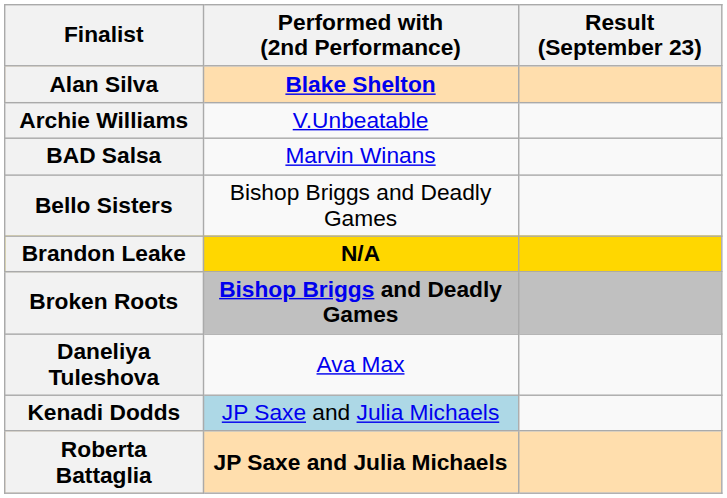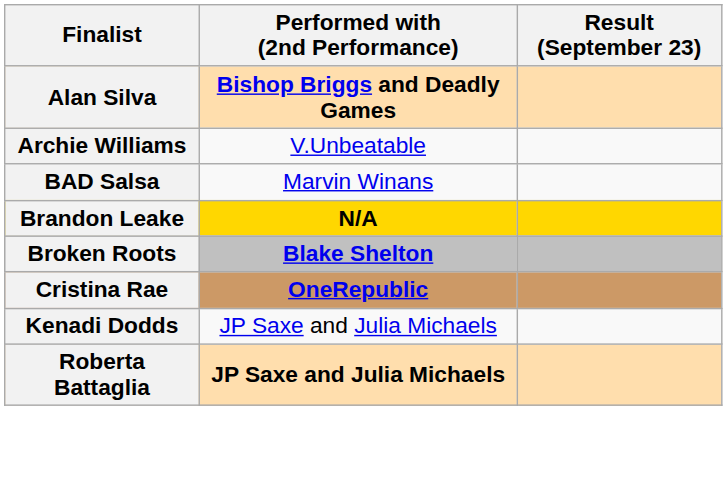 <table class="wikitable sortable plainrowheaders" style="text-align:center" width="40%;">
 <tr>
 <th class="unsortable" style="width:10em;">Finalist</th>
 <th class="unsortable" style="width:17em;">Performed with<br>(2nd Performance)</th>
 <th style="width:10em;">Result (September 23)</th>
 </tr>
 <tr style="background:NavajoWhite">
 <th scope="row"><strong>Alan Silva</strong></th>
-<td><strong><a href='#'>Blake Shelton</a></strong></td>
+<td><strong><a href='#'>Bishop Briggs</a> and Deadly Games</strong> </td>
 <td><strong></strong></td>
 </tr>
 <tr>
 <th scope="row">Archie Williams</th>
 <td><a href='#'>V.Unbeatable</a></td>
 <td></td>
 </tr>
 <tr>
 <th scope="row">BAD Salsa</th>
 <td><a href='#'>Marvin Winans</a></td>
 <td></td>
 </tr>
-<tr>
-<th scope="row">Bello Sisters</th>
-<td>Bishop Briggs and Deadly Games </td>
-<td></td>
-</tr>
 <tr style="background:gold">
 <th scope="row"><strong>Brandon Leake</strong></th>
 <td><strong>N/A</strong></td>
 <td><strong></strong></td>
 </tr>
 <tr style="background:silver">
 <th scope="row"><strong>Broken Roots</strong></th>
-<td><strong><a href='#'>Bishop Briggs</a> and Deadly Games</strong> </td>
+<td><strong><a href='#'>Blake Shelton</a></strong></td>
+<td><strong></strong></td>
+</tr>
+<tr style="background:#c96">
+<th scope="row"><strong>Cristina Rae</strong></th>
+<td><strong><a href='#'>OneRepublic</a></strong></td>
 <td><strong></strong></td>
 </tr>
 <tr>
-<th scope="row">Daneliya Tuleshova</th>
-<td><a href='#'>Ava Max</a></td>
-<td></td>
-</tr>
-<tr>
 <th scope="row">Kenadi Dodds</th>
-<td style="background: lightblue;"><a href='#'>JP Saxe</a> and <a href='#'>Julia Michaels</a> </td>
+<td><a href='#'>JP Saxe</a> and <a href='#'>Julia Michaels</a> </td>
 <td></td>
 </tr>
 <tr style="background:NavajoWhite">
 <th scope="row"><strong>Roberta Battaglia</strong></th>
 <td><strong>JP Saxe and Julia Michaels</strong> </td>
 <td><strong></strong></td>
 </tr>
 </table>
